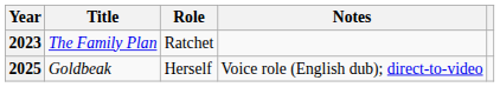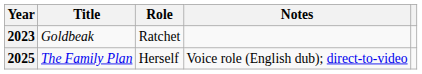 <table class="wikitable plainrowheaders">
 <tr>
 <th scope="col">Year</th>
 <th scope="col">Title</th>
 <th scope="col">Role</th>
 <th scope="col">Notes</th>
 <th scope="col" class="unsortable"></th>
 </tr>
 <tr>
 <th scope="row">2023</th>
-<td><em><a href='#'>The Family Plan</a></em></td>
+<td><em>Goldbeak</em></td>
 <td>Ratchet</td>
 <td></td>
 <td align="center"></td>
 </tr>
 <tr>
 <th scope="row" rowspan="2">2025</th>
-<td><em>Goldbeak</em></td>
+<td><em><a href='#'>The Family Plan</a></em></td>
 <td>Herself</td>
 <td>Voice role (English dub); <a href='#'>direct-to-video</a></td>
 <td align="center"></td>
 </tr>
 </table>
